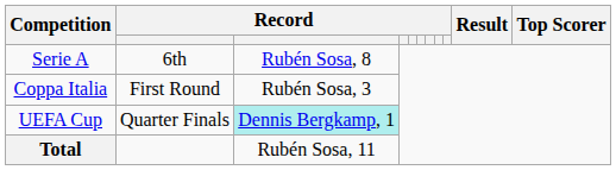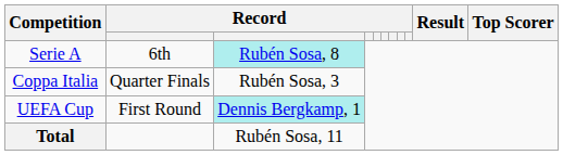 <table class="wikitable" style="text-align: center">
 <tr>
 <th rowspan=2>Competition</th>
 <th colspan=8>Record</th>
 <th rowspan=2>Result</th>
 <th rowspan=2>Top Scorer</th>
 </tr>
 <tr>
 <th></th>
 <th></th>
 <th></th>
 <th></th>
 <th></th>
 <th></th>
 <th></th>
 <th></th>
 </tr>
 <tr>
 <td><a href='#'>Serie A</a><br></td>
 <td>6th</td>
-<td> <a href='#'>Rubén Sosa</a>, 8</td>
+<td style="background: paleturquoise;"> <a href='#'>Rubén Sosa</a>, 8</td>
 </tr>
 <tr>
 <td><a href='#'>Coppa Italia</a><br></td>
-<td>First Round</td>
+<td>Quarter Finals</td>
 <td> Rubén Sosa, 3</td>
 </tr>
 <tr>
 <td><a href='#'>UEFA Cup</a><br></td>
-<td>Quarter Finals</td>
+<td>First Round</td>
 <td style="background: paleturquoise;"> <a href='#'>Dennis Bergkamp</a>, 1</td>
 </tr>
 <tr>
 <th>Total<br></th>
 <td></td>
 <td> Rubén Sosa, 11</td>
 </tr>
 </table>
